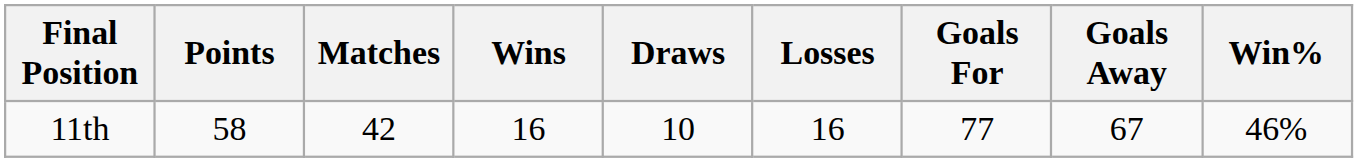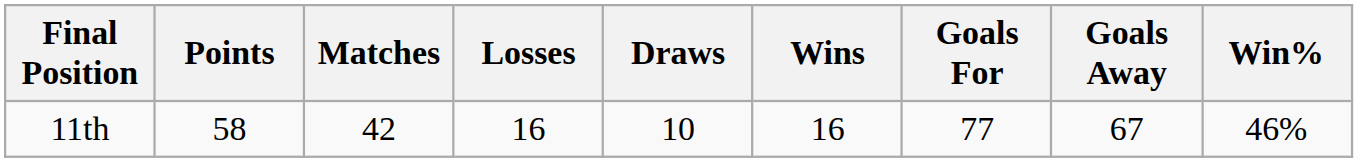 <table class="wikitable" style="font-size: 95%; text-align: center;">
 <tr>
 <th width=60>Final Position</th>
 <th width=60>Points</th>
 <th width=60>Matches</th>
+<th width=60>Losses</th>
+<th width=60>Draws</th>
 <th width=60>Wins</th>
-<th width=60>Draws</th>
-<th width=60>Losses</th>
 <th width=60>Goals For</th>
 <th width=60>Goals Away</th>
 <th width=60>Win%</th>
 </tr>
 <tr>
 <td>11th</td>
 <td>58</td>
 <td>42</td>
 <td>16</td>
 <td>10</td>
 <td>16</td>
 <td>77</td>
 <td>67</td>
 <td>46%</td>
 </tr>
 </table>
